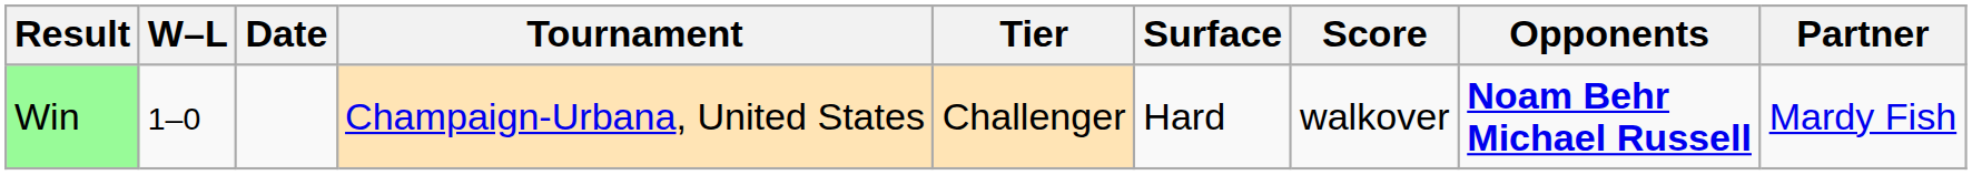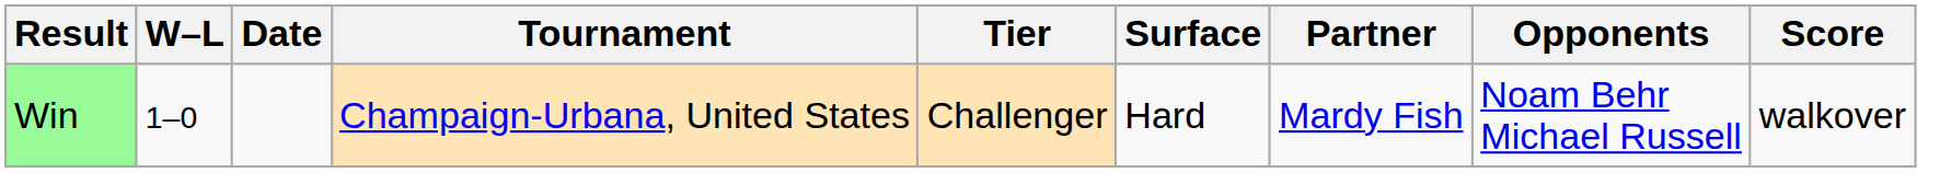 <table class="sortable wikitable">
 <tr>
 <th>Result</th>
 <th class="unsortable">W–L</th>
 <th>Date</th>
 <th>Tournament</th>
 <th>Tier</th>
 <th>Surface</th>
+<th>Partner</th>
+<th>Opponents</th>
 <th class="unsortable">Score</th>
-<th>Opponents</th>
-<th>Partner</th>
 </tr>
 <tr>
 <td style="background:#98fb98;">Win</td>
 <td><small>1–0</small></td>
 <td></td>
 <td style="background:moccasin;"><a href='#'>Champaign-Urbana</a>, United States</td>
 <td style="background:moccasin;">Challenger</td>
 <td>Hard</td>
+<td> <a href='#'>Mardy Fish</a></td>
+<td> <a href='#'>Noam Behr</a> <br>  <a href='#'>Michael Russell</a></td>
 <td>walkover</td>
-<td><strong> <a href='#'>Noam Behr</a> <br>  <a href='#'>Michael Russell</a></strong></td>
-<td> <a href='#'>Mardy Fish</a></td>
 </tr>
 </table>
